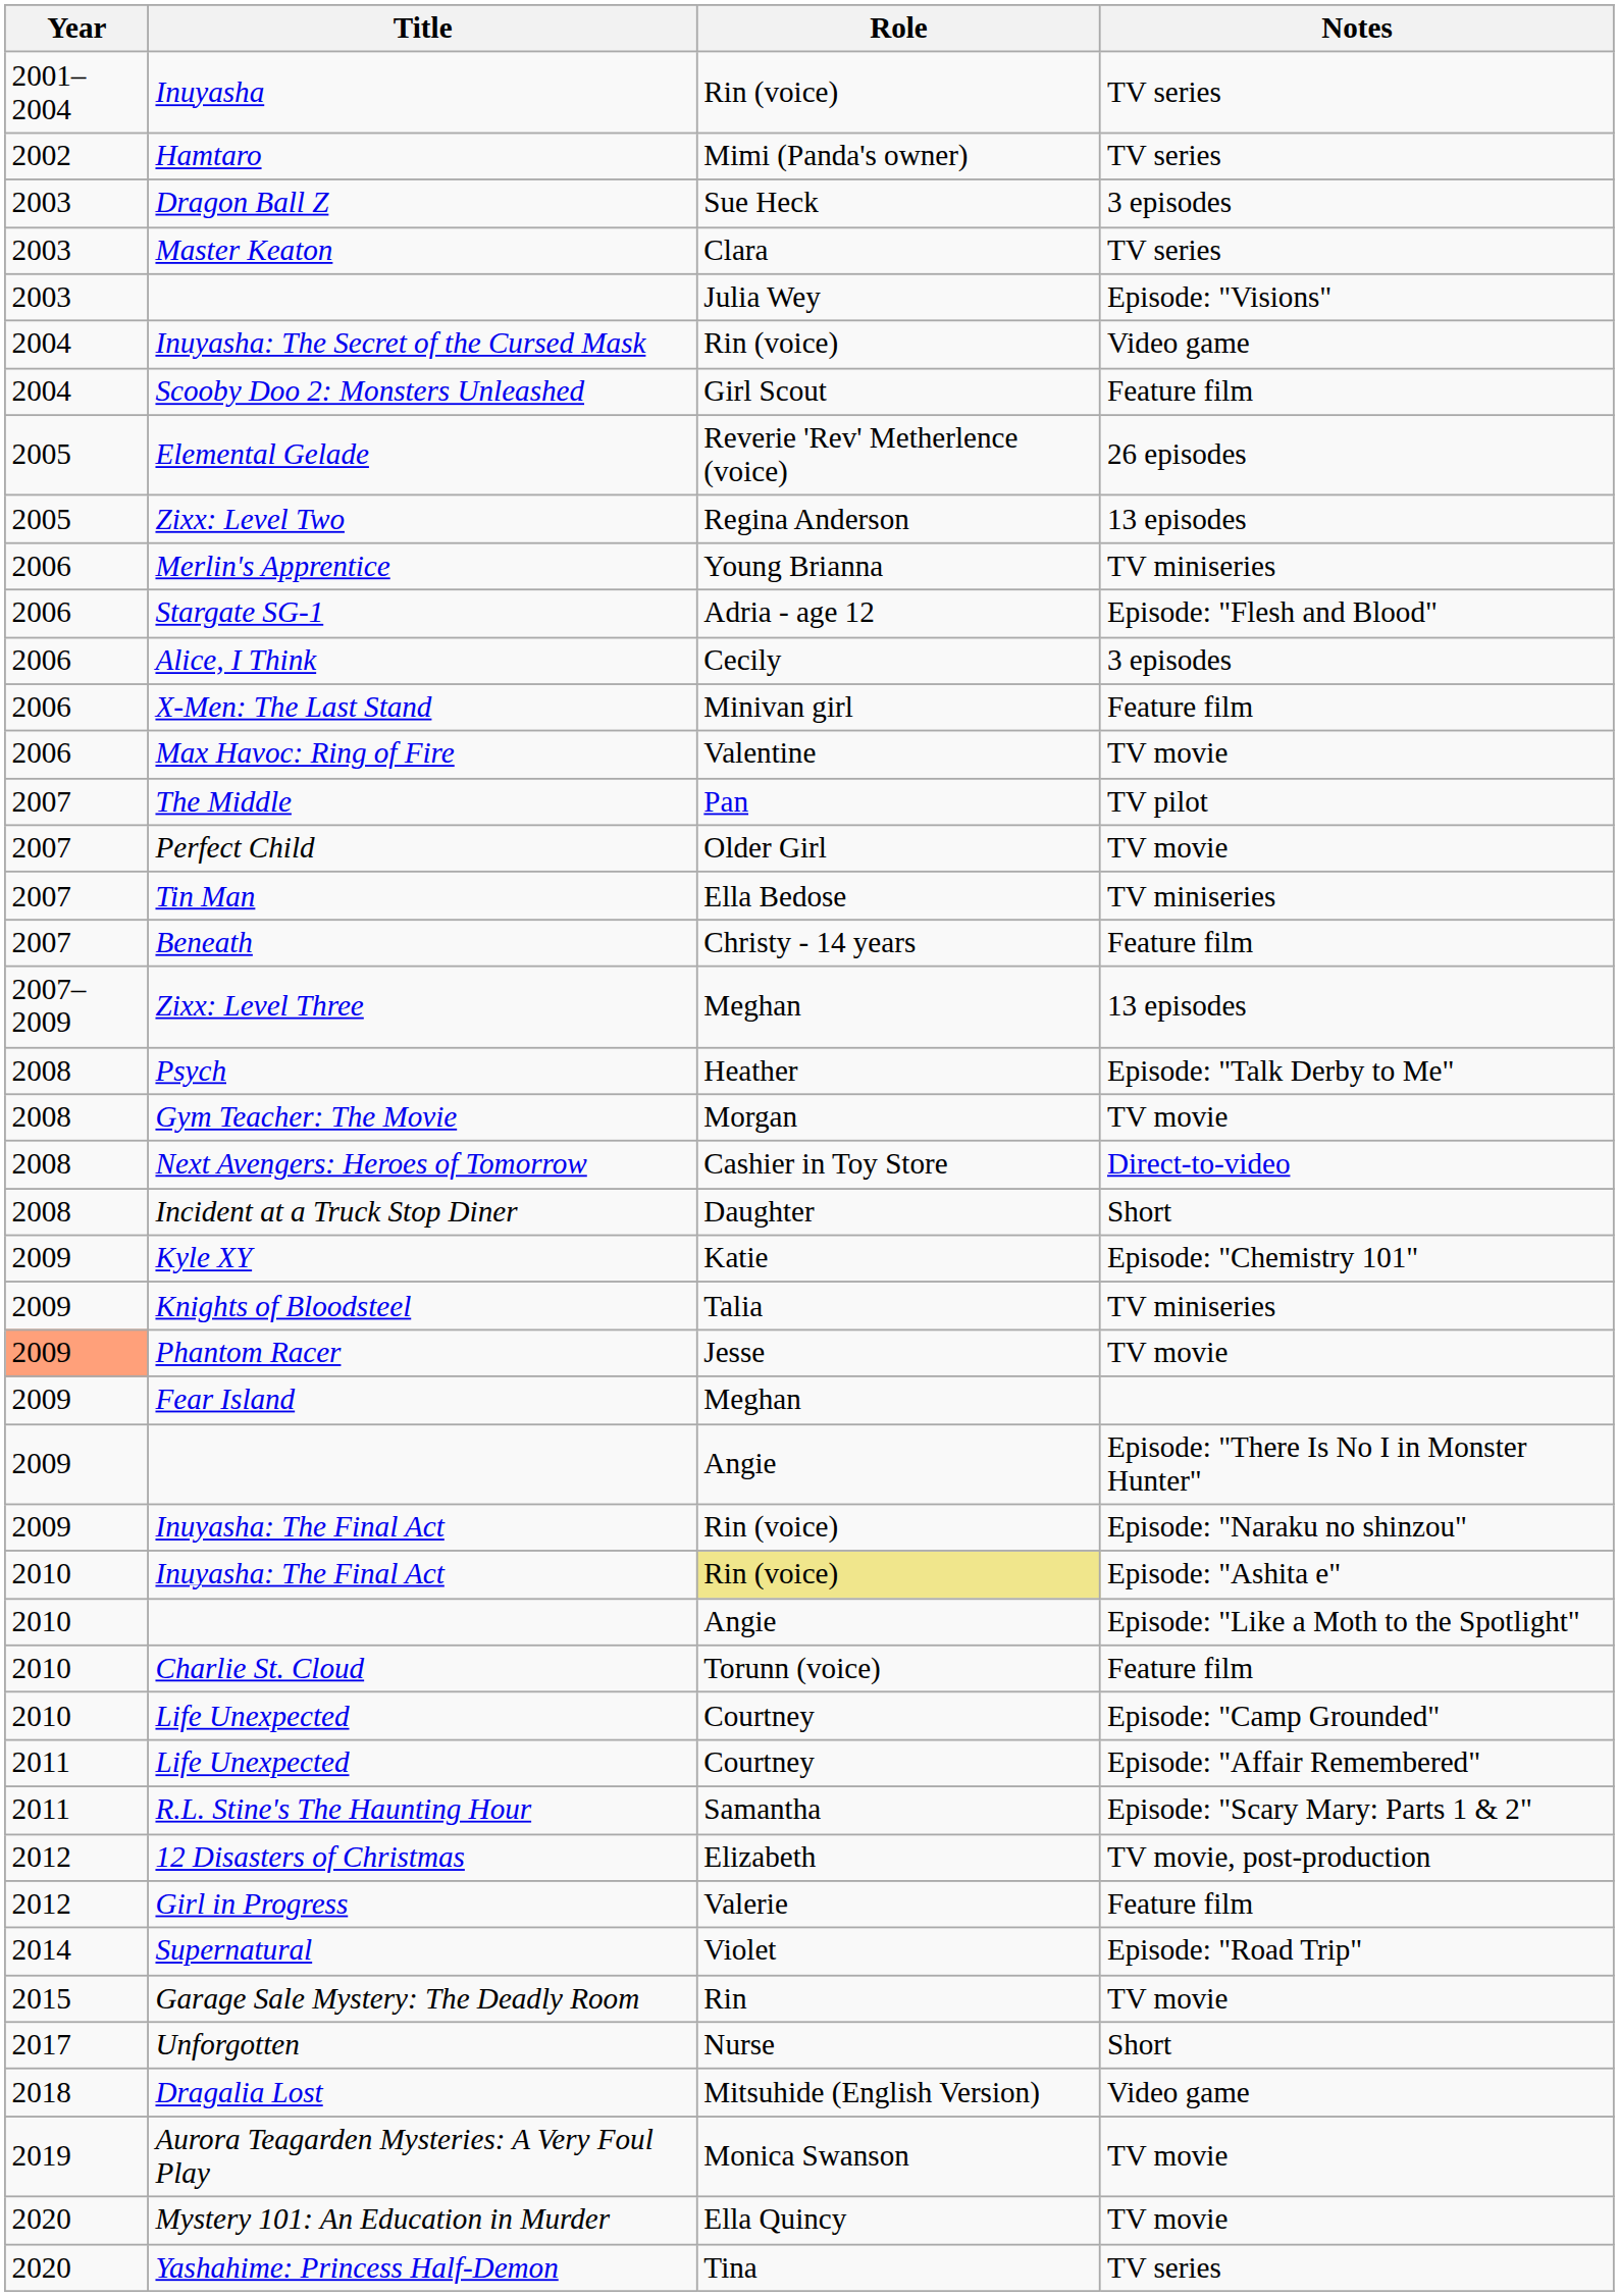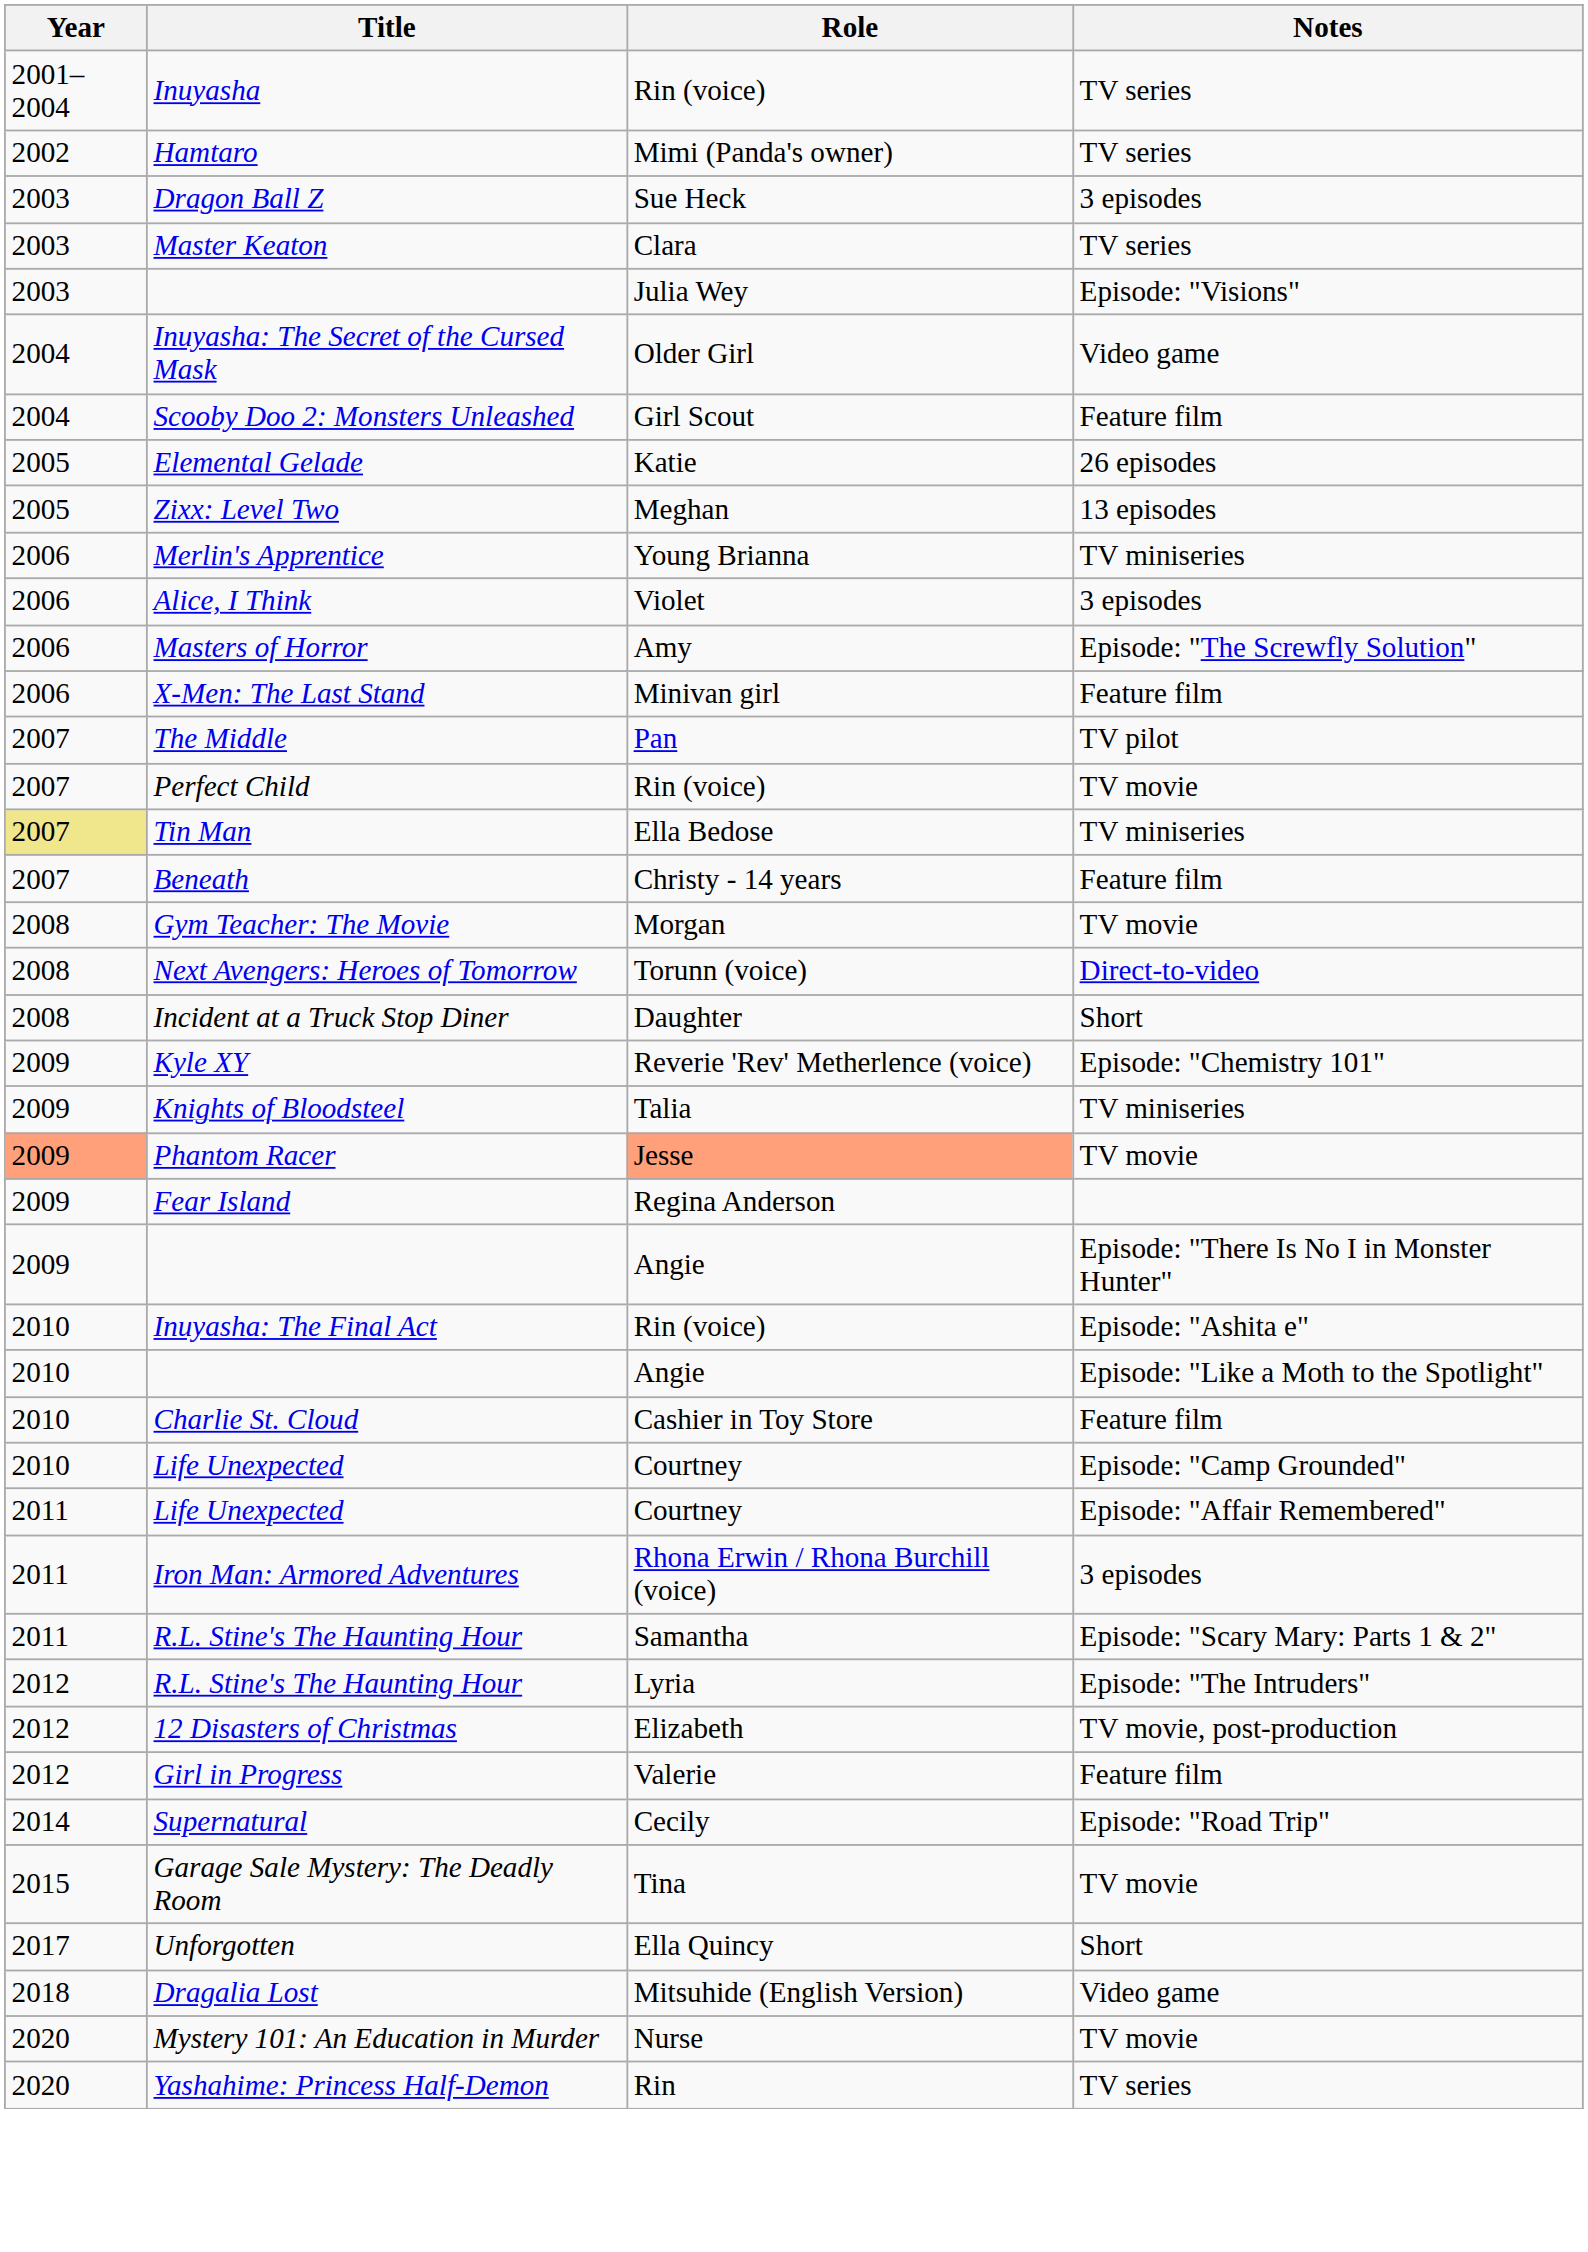 <table class="wikitable sortable">
 <tr>
 <th>Year</th>
 <th>Title</th>
 <th>Role</th>
 <th class="unsortable">Notes</th>
 </tr>
 <tr>
 <td>2001–2004</td>
 <td><em><a href='#'>Inuyasha</a></em></td>
 <td>Rin (voice)</td>
 <td>TV series</td>
 </tr>
 <tr>
 <td>2002</td>
 <td><em><a href='#'>Hamtaro</a></em></td>
 <td>Mimi (Panda's owner)</td>
 <td>TV series</td>
 </tr>
 <tr>
 <td>2003</td>
 <td><em><a href='#'>Dragon Ball Z</a></em></td>
 <td>Sue Heck</td>
 <td>3 episodes</td>
 </tr>
 <tr>
 <td>2003</td>
 <td><em><a href='#'>Master Keaton</a></em></td>
 <td>Clara</td>
 <td>TV series</td>
 </tr>
 <tr>
 <td>2003</td>
 <td><em></em></td>
 <td>Julia Wey</td>
 <td>Episode: "Visions"</td>
 </tr>
 <tr>
 <td>2004</td>
 <td><em><a href='#'>Inuyasha: The Secret of the Cursed Mask</a></em></td>
-<td>Rin (voice)</td>
+<td>Older Girl</td>
 <td>Video game</td>
 </tr>
 <tr>
 <td>2004</td>
 <td><em><a href='#'>Scooby Doo 2: Monsters Unleashed</a></em></td>
 <td>Girl Scout</td>
 <td>Feature film</td>
 </tr>
 <tr>
 <td>2005</td>
 <td><em><a href='#'>Elemental Gelade</a></em></td>
-<td>Reverie 'Rev' Metherlence (voice)</td>
+<td>Katie</td>
 <td>26 episodes</td>
 </tr>
 <tr>
 <td>2005</td>
 <td><em><a href='#'>Zixx: Level Two</a></em></td>
-<td>Regina Anderson</td>
+<td>Meghan</td>
 <td>13 episodes</td>
 </tr>
 <tr>
 <td>2006</td>
 <td><em><a href='#'>Merlin's Apprentice</a></em></td>
 <td>Young Brianna</td>
 <td>TV miniseries</td>
 </tr>
 <tr>
 <td>2006</td>
-<td><em><a href='#'>Stargate SG-1</a></em></td>
-<td>Adria - age 12</td>
-<td>Episode: "Flesh and Blood"</td>
+<td><em><a href='#'>Alice, I Think</a></em></td>
+<td>Violet</td>
+<td>3 episodes</td>
 </tr>
 <tr>
 <td>2006</td>
-<td><em><a href='#'>Alice, I Think</a></em></td>
-<td>Cecily</td>
-<td>3 episodes</td>
+<td><em><a href='#'>Masters of Horror</a></em></td>
+<td>Amy</td>
+<td>Episode: "<a href='#'>The Screwfly Solution</a>"</td>
 </tr>
 <tr>
 <td>2006</td>
 <td><em><a href='#'>X-Men: The Last Stand</a></em></td>
 <td>Minivan girl</td>
 <td>Feature film</td>
-</tr>
-<tr>
-<td>2006</td>
-<td><em><a href='#'>Max Havoc: Ring of Fire</a></em></td>
-<td>Valentine</td>
-<td>TV movie</td>
 </tr>
 <tr>
 <td>2007</td>
 <td data-sort-value="Middle, The"><em><a href='#'>The Middle</a></em></td>
 <td><a href='#'>Pan</a></td>
 <td>TV pilot</td>
 </tr>
 <tr>
 <td>2007</td>
 <td><em>Perfect Child</em></td>
-<td>Older Girl</td>
+<td>Rin (voice)</td>
 <td>TV movie</td>
 </tr>
 <tr>
-<td>2007</td>
+<td style="background: khaki;">2007</td>
 <td><em><a href='#'>Tin Man</a></em></td>
 <td>Ella Bedose</td>
 <td>TV miniseries</td>
 </tr>
 <tr>
 <td>2007</td>
 <td><em><a href='#'>Beneath</a></em></td>
 <td>Christy - 14 years</td>
 <td>Feature film</td>
 </tr>
 <tr>
-<td>2007–2009</td>
-<td><em><a href='#'>Zixx: Level Three</a></em></td>
-<td>Meghan</td>
-<td>13 episodes</td>
-</tr>
-<tr>
-<td>2008</td>
-<td><em><a href='#'>Psych</a></em></td>
-<td>Heather</td>
-<td>Episode: "Talk Derby to Me"</td>
-</tr>
-<tr>
 <td>2008</td>
 <td><em><a href='#'>Gym Teacher: The Movie</a></em></td>
 <td>Morgan</td>
 <td>TV movie</td>
 </tr>
 <tr>
 <td>2008</td>
 <td><em><a href='#'>Next Avengers: Heroes of Tomorrow</a></em></td>
-<td>Cashier in Toy Store</td>
+<td>Torunn (voice)</td>
 <td><a href='#'>Direct-to-video</a></td>
 </tr>
 <tr>
 <td>2008</td>
 <td><em>Incident at a Truck Stop Diner</em></td>
 <td>Daughter</td>
 <td>Short</td>
 </tr>
 <tr>
 <td>2009</td>
 <td><em><a href='#'>Kyle XY</a></em></td>
-<td>Katie</td>
+<td>Reverie 'Rev' Metherlence (voice)</td>
 <td>Episode: "Chemistry 101"</td>
 </tr>
 <tr>
 <td>2009</td>
 <td><em><a href='#'>Knights of Bloodsteel</a></em></td>
 <td>Talia</td>
 <td>TV miniseries</td>
 </tr>
 <tr>
 <td style="background: lightsalmon;">2009</td>
 <td><em><a href='#'>Phantom Racer</a></em></td>
-<td>Jesse</td>
+<td style="background: lightsalmon;">Jesse</td>
 <td>TV movie</td>
 </tr>
 <tr>
 <td>2009</td>
 <td><em><a href='#'>Fear Island</a></em></td>
-<td>Meghan</td>
+<td>Regina Anderson</td>
 <td></td>
 </tr>
 <tr>
 <td>2009</td>
 <td><em></em></td>
 <td>Angie</td>
 <td>Episode: "There Is No I in Monster Hunter"</td>
 </tr>
 <tr>
-<td>2009</td>
+<td>2010</td>
 <td><em><a href='#'>Inuyasha: The Final Act</a></em></td>
 <td>Rin (voice)</td>
-<td>Episode: "Naraku no shinzou"</td>
-</tr>
-<tr>
-<td>2010</td>
-<td><em><a href='#'>Inuyasha: The Final Act</a></em></td>
-<td style="background: khaki;">Rin (voice)</td>
 <td>Episode: "Ashita e"</td>
 </tr>
 <tr>
 <td>2010</td>
 <td><em></em></td>
 <td>Angie</td>
 <td>Episode: "Like a Moth to the Spotlight"</td>
 </tr>
 <tr>
 <td>2010</td>
 <td><em><a href='#'>Charlie St. Cloud</a></em></td>
-<td>Torunn (voice)</td>
+<td>Cashier in Toy Store</td>
 <td>Feature film</td>
 </tr>
 <tr>
 <td>2010</td>
 <td><em><a href='#'>Life Unexpected</a></em></td>
 <td>Courtney</td>
 <td>Episode: "Camp Grounded"</td>
 </tr>
 <tr>
 <td>2011</td>
 <td><em><a href='#'>Life Unexpected</a></em></td>
 <td>Courtney</td>
 <td>Episode: "Affair Remembered"</td>
 </tr>
 <tr>
 <td>2011</td>
+<td><em><a href='#'>Iron Man: Armored Adventures</a></em></td>
+<td><a href='#'>Rhona Erwin / Rhona Burchill</a> (voice)</td>
+<td>3 episodes</td>
+</tr>
+<tr>
+<td>2011</td>
 <td><em><a href='#'>R.L. Stine's The Haunting Hour</a></em></td>
 <td>Samantha</td>
 <td>Episode: "Scary Mary: Parts 1 & 2"</td>
+</tr>
+<tr>
+<td>2012</td>
+<td><em><a href='#'>R.L. Stine's The Haunting Hour</a></em></td>
+<td>Lyria</td>
+<td>Episode: "The Intruders"</td>
 </tr>
 <tr>
 <td>2012</td>
 <td><em><a href='#'>12 Disasters of Christmas</a></em></td>
 <td>Elizabeth</td>
 <td>TV movie, post-production</td>
 </tr>
 <tr>
 <td>2012</td>
 <td><em><a href='#'>Girl in Progress</a></em></td>
 <td>Valerie</td>
 <td>Feature film</td>
 </tr>
 <tr>
 <td>2014</td>
 <td><em><a href='#'>Supernatural</a></em></td>
-<td>Violet</td>
+<td>Cecily</td>
 <td>Episode: "Road Trip"</td>
 </tr>
 <tr>
 <td>2015</td>
 <td><em>Garage Sale Mystery: The Deadly Room</em></td>
-<td>Rin</td>
+<td>Tina</td>
 <td>TV movie</td>
 </tr>
 <tr>
 <td>2017</td>
 <td><em>Unforgotten</em></td>
-<td>Nurse</td>
+<td>Ella Quincy</td>
 <td>Short</td>
 </tr>
 <tr>
 <td>2018</td>
 <td><em><a href='#'>Dragalia Lost</a></em></td>
 <td>Mitsuhide (English Version)</td>
 <td>Video game</td>
 </tr>
 <tr>
-<td>2019</td>
-<td><em>Aurora Teagarden Mysteries: A Very Foul Play</em></td>
-<td>Monica Swanson</td>
-<td>TV movie</td>
-</tr>
-<tr>
 <td>2020</td>
 <td><em>Mystery 101: An Education in Murder</em></td>
-<td>Ella Quincy</td>
+<td>Nurse</td>
 <td>TV movie</td>
 </tr>
 <tr>
 <td>2020</td>
 <td><em><a href='#'>Yashahime: Princess Half-Demon</a></em></td>
-<td>Tina</td>
+<td>Rin</td>
 <td>TV series</td>
 </tr>
 </table>
